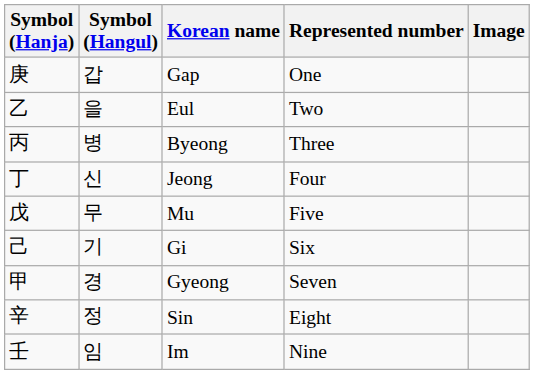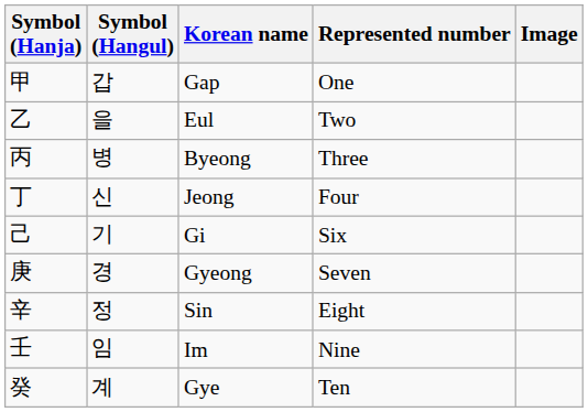 <table class="wikitable">
 <tr>
 <th>Symbol<br>(<a href='#'>Hanja</a>)</th>
 <th>Symbol<br>(<a href='#'>Hangul</a>)</th>
 <th><a href='#'>Korean</a> name</th>
 <th>Represented number</th>
 <th>Image</th>
 </tr>
 <tr>
-<td>庚</td>
+<td>甲</td>
 <td>갑</td>
 <td>Gap</td>
 <td>One</td>
 <td></td>
 </tr>
 <tr>
 <td>乙</td>
 <td>을</td>
 <td>Eul</td>
 <td>Two</td>
 <td></td>
 </tr>
 <tr>
 <td>丙</td>
 <td>병</td>
 <td>Byeong</td>
 <td>Three</td>
 <td></td>
 </tr>
 <tr>
 <td>丁</td>
 <td>신</td>
 <td>Jeong</td>
 <td>Four</td>
 <td></td>
 </tr>
 <tr>
-<td>戊</td>
-<td>무</td>
-<td>Mu</td>
-<td>Five</td>
-<td></td>
-</tr>
-<tr>
 <td>己</td>
 <td>기</td>
 <td>Gi</td>
 <td>Six</td>
 <td></td>
 </tr>
 <tr>
-<td>甲</td>
+<td>庚</td>
 <td>경</td>
 <td>Gyeong</td>
 <td>Seven</td>
 <td></td>
 </tr>
 <tr>
 <td>辛</td>
 <td>정</td>
 <td>Sin</td>
 <td>Eight</td>
 <td></td>
 </tr>
 <tr>
 <td>壬</td>
 <td>임</td>
 <td>Im</td>
 <td>Nine</td>
 <td></td>
 </tr>
+<tr>
+<td>癸</td>
+<td>계</td>
+<td>Gye</td>
+<td>Ten</td>
+<td></td>
+</tr>
 </table>
